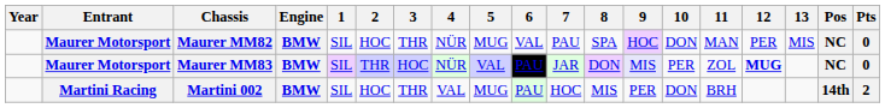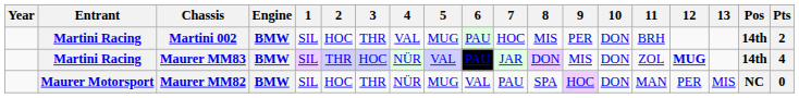 <table class="wikitable" style="text-align:center; font-size:90%">
 <tr>
 <th>Year</th>
 <th>Entrant</th>
 <th>Chassis</th>
 <th>Engine</th>
 <th>1</th>
 <th>2</th>
 <th>3</th>
 <th>4</th>
 <th>5</th>
 <th>6</th>
 <th>7</th>
 <th>8</th>
 <th>9</th>
 <th>10</th>
 <th>11</th>
 <th>12</th>
 <th>13</th>
 <th>Pos</th>
 <th>Pts</th>
 </tr>
 <tr>
 <td></td>
+<th><a href='#'>Martini Racing</a></th>
+<th><a href='#'>Martini 002</a></th>
+<th><a href='#'>BMW</a></th>
+<td><a href='#'>SIL</a></td>
+<td><a href='#'>HOC</a></td>
+<td><a href='#'>THR</a></td>
+<td><a href='#'>VAL</a></td>
+<td><a href='#'>MUG</a></td>
+<td style="background:#DFFFDF;"><a href='#'>PAU</a><br></td>
+<td><a href='#'>HOC</a></td>
+<td><a href='#'>MIS</a></td>
+<td><a href='#'>PER</a></td>
+<td><a href='#'>DON</a></td>
+<td><a href='#'>BRH</a></td>
+<td></td>
+<td></td>
+<th>14th</th>
+<th>2</th>
+</tr>
+<tr>
+<td></td>
+<th><a href='#'>Martini Racing</a></th>
+<th><a href='#'>Maurer MM83</a></th>
+<th><a href='#'>BMW</a></th>
+<td style="background:#EFCFFF;"><a href='#'>SIL</a><br></td>
+<td style="background:#CFCFFF;"><a href='#'>THR</a><br></td>
+<td style="background:#CFCFFF;"><a href='#'>HOC</a><br></td>
+<td style="background:#DFFFDF;"><a href='#'>NÜR</a><br></td>
+<td style="background:#CFCFFF;"><a href='#'>VAL</a><br></td>
+<td style="background:#000000; color:#ffffff"><a href='#'><span>PAU</span></a><br></td>
+<td style="background:#DFFFDF;"><a href='#'>JAR</a><br></td>
+<td style="background:#EFCFFF;"><a href='#'>DON</a><br></td>
+<td><a href='#'>MIS</a></td>
+<td><a href='#'>DON</a></td>
+<td><a href='#'>ZOL</a></td>
+<td><strong><a href='#'>MUG</a></strong></td>
+<td></td>
+<th>14th</th>
+<th>4</th>
+</tr>
+<tr>
+<td></td>
 <th><a href='#'>Maurer Motorsport</a></th>
 <th><a href='#'>Maurer MM82</a></th>
 <th><a href='#'>BMW</a></th>
 <td><a href='#'>SIL</a></td>
 <td><a href='#'>HOC</a></td>
 <td><a href='#'>THR</a></td>
 <td><a href='#'>NÜR</a></td>
 <td><a href='#'>MUG</a></td>
 <td><a href='#'>VAL</a></td>
 <td><a href='#'>PAU</a></td>
 <td><a href='#'>SPA</a></td>
 <td style="background:#EFCFFF;"><a href='#'>HOC</a><br></td>
 <td><a href='#'>DON</a></td>
 <td><a href='#'>MAN</a></td>
 <td><a href='#'>PER</a></td>
 <td><a href='#'>MIS</a></td>
 <th>NC</th>
 <th>0</th>
 </tr>
-<tr>
-<td></td>
-<th><a href='#'>Maurer Motorsport</a></th>
-<th><a href='#'>Maurer MM83</a></th>
-<th><a href='#'>BMW</a></th>
-<td style="background:#EFCFFF;"><a href='#'>SIL</a><br></td>
-<td style="background:#CFCFFF;"><a href='#'>THR</a><br></td>
-<td style="background:#CFCFFF;"><a href='#'>HOC</a><br></td>
-<td style="background:#DFFFDF;"><a href='#'>NÜR</a><br></td>
-<td style="background:#CFCFFF;"><a href='#'>VAL</a><br></td>
-<td style="background:#000000; color:#ffffff"><a href='#'><span>PAU</span></a><br></td>
-<td style="background:#DFFFDF;"><a href='#'>JAR</a><br></td>
-<td style="background:#EFCFFF;"><a href='#'>DON</a><br></td>
-<td style="background: lavender;"><a href='#'>MIS</a></td>
-<td><a href='#'>PER</a></td>
-<td><a href='#'>ZOL</a></td>
-<td><strong><a href='#'>MUG</a></strong></td>
-<td></td>
-<th>NC</th>
-<th>0</th>
-</tr>
-<tr>
-<td></td>
-<th><a href='#'>Martini Racing</a></th>
-<th><a href='#'>Martini 002</a></th>
-<th><a href='#'>BMW</a></th>
-<td><a href='#'>SIL</a></td>
-<td><a href='#'>HOC</a></td>
-<td><a href='#'>THR</a></td>
-<td><a href='#'>VAL</a></td>
-<td><a href='#'>MUG</a></td>
-<td style="background:#DFFFDF;"><a href='#'>PAU</a><br></td>
-<td><a href='#'>HOC</a></td>
-<td><a href='#'>MIS</a></td>
-<td><a href='#'>PER</a></td>
-<td><a href='#'>DON</a></td>
-<td><a href='#'>BRH</a></td>
-<td></td>
-<td></td>
-<th>14th</th>
-<th>2</th>
-</tr>
 </table>
